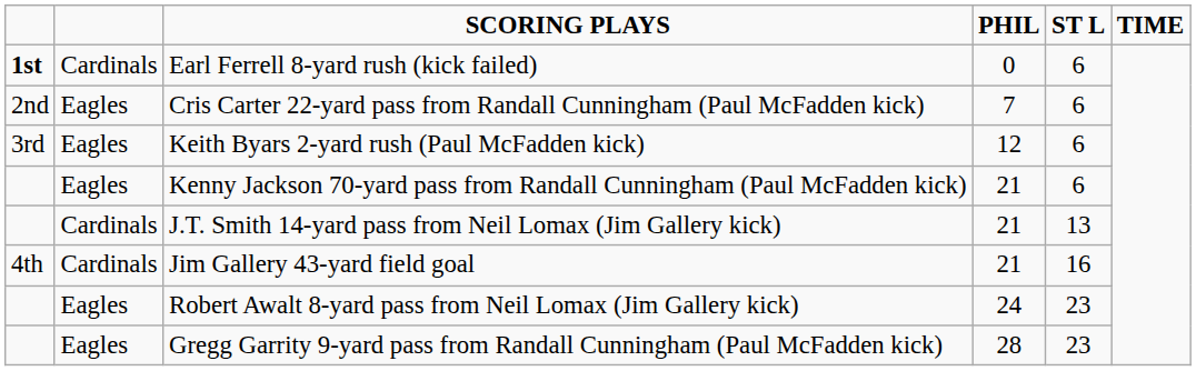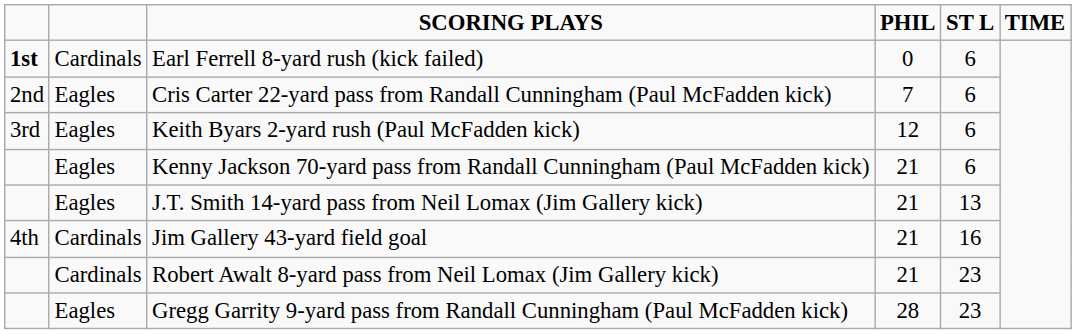 <table class="wikitable">
 <tr align="center">
 <td></td>
 <td></td>
 <td><strong>SCORING PLAYS</strong></td>
 <td><strong>PHIL</strong></td>
 <td><strong>ST L</strong></td>
 <td><strong>TIME</strong></td>
 </tr>
 <tr align="left">
 <td><strong>1st</strong></td>
 <td>Cardinals</td>
 <td>Earl Ferrell 8-yard rush (kick failed)</td>
 <td - align="center">0</td>
 <td - align="center">6</td>
 </tr>
 <tr align="left">
 <td>2nd</td>
 <td>Eagles</td>
 <td>Cris Carter 22-yard pass from Randall Cunningham (Paul McFadden kick)</td>
 <td - align="center">7</td>
 <td - align="center">6</td>
 </tr>
 <tr align="left">
 <td>3rd</td>
 <td>Eagles</td>
 <td>Keith Byars 2-yard rush (Paul McFadden kick)</td>
 <td - align="center">12</td>
 <td - align="center">6</td>
 </tr>
 <tr align="left">
 <td></td>
 <td>Eagles</td>
 <td>Kenny Jackson 70-yard pass from Randall Cunningham (Paul McFadden kick)</td>
 <td - align="center">21</td>
 <td - align="center">6</td>
 </tr>
 <tr align="left">
 <td></td>
-<td>Cardinals</td>
+<td>Eagles</td>
 <td>J.T. Smith 14-yard pass from Neil Lomax (Jim Gallery kick)</td>
 <td - align="center">21</td>
 <td - align="center">13</td>
 </tr>
 <tr align="left">
 <td>4th</td>
 <td>Cardinals</td>
 <td>Jim Gallery 43-yard field goal</td>
 <td - align="center">21</td>
 <td - align="center">16</td>
 </tr>
 <tr align="left">
 <td></td>
-<td>Eagles</td>
+<td>Cardinals</td>
 <td>Robert Awalt 8-yard pass from Neil Lomax (Jim Gallery kick)</td>
-<td - align="center">24</td>
+<td - align="center">21</td>
 <td - align="center">23</td>
 </tr>
 <tr align="left">
 <td></td>
 <td>Eagles</td>
 <td>Gregg Garrity 9-yard pass from Randall Cunningham (Paul McFadden kick)</td>
 <td - align="center">28</td>
 <td - align="center">23</td>
 </tr>
 </table>
